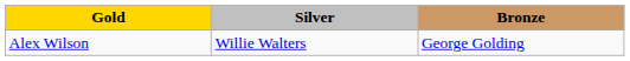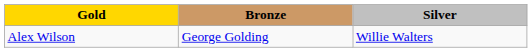 <table class="wikitable" style="text-align:left">
 <tr align="center">
 <td width=200 bgcolor=gold><strong>Gold</strong></td>
+<td width=200 bgcolor=CC9966><strong>Bronze</strong></td>
 <td width=200 bgcolor=silver><strong>Silver</strong></td>
-<td width=200 bgcolor=CC9966><strong>Bronze</strong></td>
 </tr>
 <tr>
 <td><a href='#'>Alex Wilson</a><br><em></em></td>
+<td><a href='#'>George Golding</a><br><em></em></td>
 <td><a href='#'>Willie Walters</a><br><em></em></td>
-<td><a href='#'>George Golding</a><br><em></em></td>
 </tr>
 </table>
